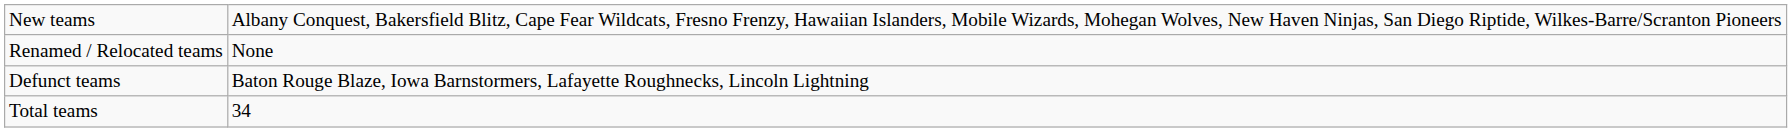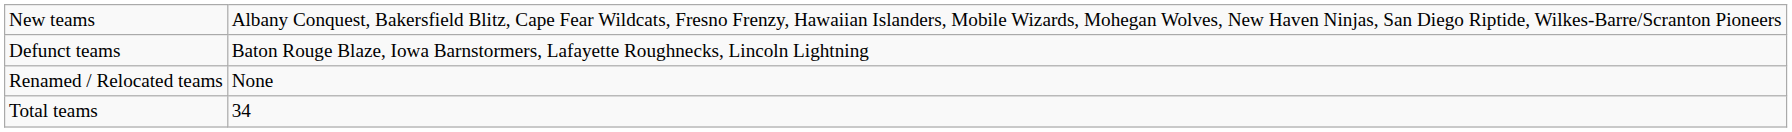 <table class="wikitable">
 <tr>
 <td>New teams</td>
 <td>Albany Conquest, Bakersfield Blitz, Cape Fear Wildcats, Fresno Frenzy, Hawaiian Islanders, Mobile Wizards, Mohegan Wolves, New Haven Ninjas, San Diego Riptide, Wilkes-Barre/Scranton Pioneers</td>
 </tr>
 <tr>
+<td>Defunct teams</td>
+<td>Baton Rouge Blaze, Iowa Barnstormers, Lafayette Roughnecks, Lincoln Lightning</td>
+</tr>
+<tr>
 <td>Renamed / Relocated teams</td>
 <td>None</td>
-</tr>
-<tr>
-<td>Defunct teams</td>
-<td>Baton Rouge Blaze, Iowa Barnstormers, Lafayette Roughnecks, Lincoln Lightning</td>
 </tr>
 <tr>
 <td>Total teams</td>
 <td>34</td>
 </tr>
 </table>
